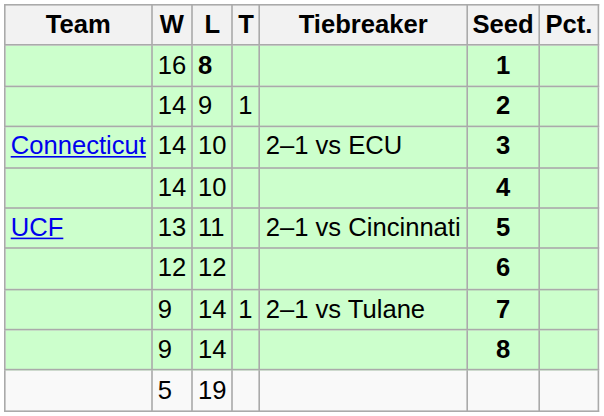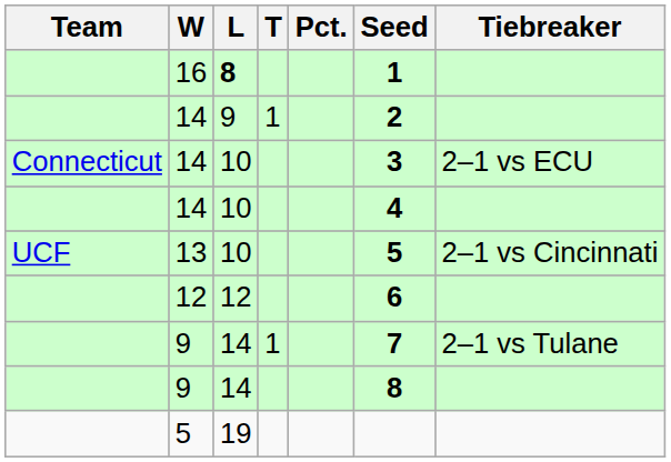 <table class=wikitable>
 <tr>
 <th>Team</th>
 <th>W</th>
 <th>L</th>
 <th>T</th>
+<th>Pct.</th>
+<th>Seed</th>
 <th>Tiebreaker</th>
-<th>Seed</th>
-<th>Pct.</th>
 </tr>
 <tr bgcolor=ccffcc>
 <td></td>
 <td>16</td>
 <td><strong>8</strong></td>
 <td></td>
 <td></td>
 <td style="text-align: center"><strong>1</strong></td>
 <td></td>
 </tr>
 <tr bgcolor=ccffcc>
 <td></td>
 <td>14</td>
 <td>9</td>
 <td>1</td>
 <td></td>
 <td style="text-align: center"><strong>2</strong></td>
 <td></td>
 </tr>
 <tr bgcolor=ccffcc>
 <td><a href='#'>Connecticut</a></td>
 <td>14</td>
 <td>10</td>
 <td></td>
+<td></td>
+<td style="text-align: center"><strong>3</strong></td>
 <td>2–1 vs ECU</td>
-<td style="text-align: center"><strong>3</strong></td>
-<td></td>
 </tr>
 <tr bgcolor=ccffcc>
 <td></td>
 <td>14</td>
 <td>10</td>
 <td></td>
 <td></td>
 <td style="text-align: center"><strong>4</strong></td>
 <td></td>
 </tr>
 <tr bgcolor=ccffcc>
 <td><a href='#'>UCF</a></td>
 <td>13</td>
-<td>11</td>
+<td>10</td>
 <td></td>
+<td></td>
+<td style="text-align: center"><strong>5</strong></td>
 <td>2–1 vs Cincinnati</td>
-<td style="text-align: center"><strong>5</strong></td>
-<td></td>
 </tr>
 <tr bgcolor=ccffcc>
 <td></td>
 <td>12</td>
 <td>12</td>
 <td></td>
 <td></td>
 <td style="text-align: center"><strong>6</strong></td>
 <td></td>
 </tr>
 <tr bgcolor=ccffcc>
 <td></td>
 <td>9</td>
 <td>14</td>
 <td>1</td>
+<td></td>
+<td style="text-align: center"><strong>7</strong></td>
 <td>2–1 vs Tulane</td>
-<td style="text-align: center"><strong>7</strong></td>
-<td></td>
 </tr>
 <tr bgcolor=ccffcc>
 <td></td>
 <td>9</td>
 <td>14</td>
 <td></td>
 <td></td>
 <td style="text-align: center"><strong>8</strong></td>
 <td></td>
 </tr>
 <tr>
 <td></td>
 <td>5</td>
 <td>19</td>
 <td></td>
 <td></td>
 <td></td>
 <td></td>
 </tr>
 </table>
